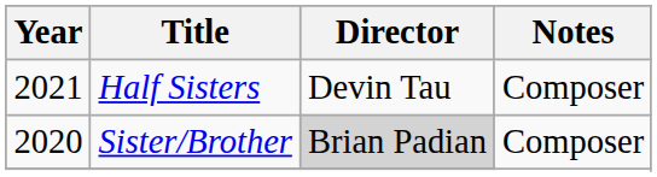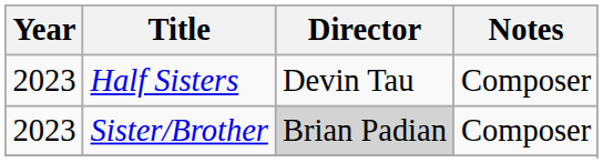 <table class="wikitable sortable">
 <tr>
 <th>Year</th>
 <th>Title</th>
 <th>Director</th>
 <th class="unsortable">Notes</th>
 </tr>
 <tr>
-<td>2021</td>
+<td>2023</td>
 <td><em><a href='#'>Half Sisters</a></em></td>
 <td>Devin Tau</td>
 <td>Composer</td>
 </tr>
 <tr>
-<td>2020</td>
+<td>2023</td>
 <td><em><a href='#'>Sister/Brother</a></em></td>
 <td style="background: lightgrey;">Brian Padian</td>
 <td rowspan=4>Composer</td>
 </tr>
 <tr>
 </tr>
 </table>
